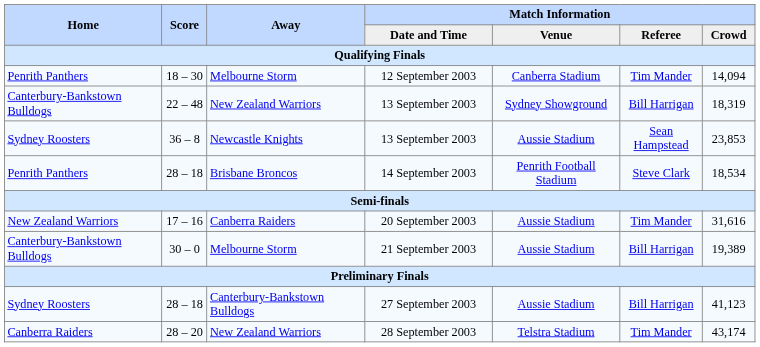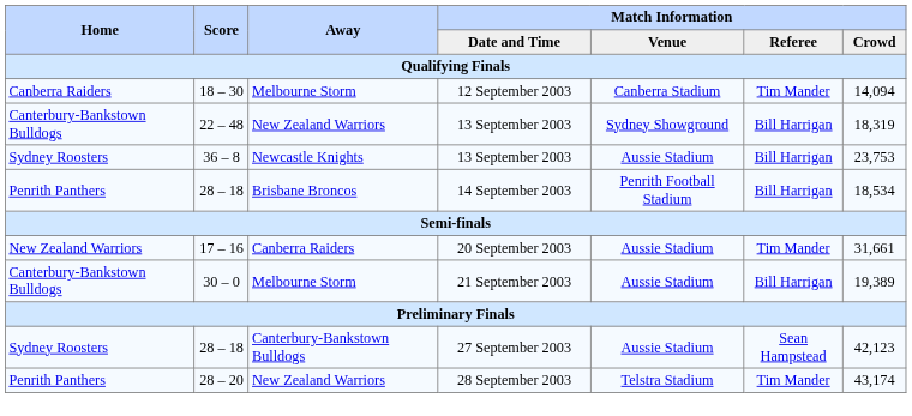 <table border="1" cellpadding="3" cellspacing="0" style="border-collapse:collapse; font-size:90%; text-align:center; width:100%;">
 <tr style="background:#c1d8ff;">
 <th rowspan="2" style="width:21%;">Home</th>
 <th rowspan="2" style="width:6%;">Score</th>
 <th rowspan="2" style="width:21%;">Away</th>
 <th colspan=6>Match Information</th>
 </tr>
 <tr style="background:#efefef;">
 <th width=17%>Date and Time</th>
 <th width=17%>Venue</th>
 <th width=11%>Referee</th>
 <th width=7%>Crowd</th>
 </tr>
 <tr style="background:#d0e7ff;">
 <td colspan=7><strong>Qualifying Finals</strong></td>
 </tr>
 <tr style="background:#f5faff;">
-<td align=left> <a href='#'>Penrith Panthers</a></td>
+<td align=left> <a href='#'>Canberra Raiders</a></td>
 <td>18 – 30</td>
 <td align=left> <a href='#'>Melbourne Storm</a></td>
 <td>12 September 2003</td>
 <td><a href='#'>Canberra Stadium</a></td>
 <td><a href='#'>Tim Mander</a></td>
 <td>14,094</td>
 </tr>
 <tr style="background:#f5faff;">
 <td align=left> <a href='#'>Canterbury-Bankstown Bulldogs</a></td>
 <td>22 – 48</td>
 <td align=left> <a href='#'>New Zealand Warriors</a></td>
 <td>13 September 2003</td>
 <td><a href='#'>Sydney Showground</a></td>
 <td><a href='#'>Bill Harrigan</a></td>
 <td>18,319</td>
 </tr>
 <tr style="background:#f5faff;">
 <td align=left> <a href='#'>Sydney Roosters</a></td>
 <td>36 – 8</td>
 <td align=left> <a href='#'>Newcastle Knights</a></td>
 <td>13 September 2003</td>
 <td><a href='#'>Aussie Stadium</a></td>
-<td><a href='#'>Sean Hampstead</a></td>
-<td>23,853</td>
+<td><a href='#'>Bill Harrigan</a></td>
+<td>23,753</td>
 </tr>
 <tr style="background:#f5faff;">
 <td align=left> <a href='#'>Penrith Panthers</a></td>
 <td>28 – 18</td>
 <td align=left> <a href='#'>Brisbane Broncos</a></td>
 <td>14 September 2003</td>
 <td><a href='#'>Penrith Football Stadium</a></td>
-<td><a href='#'>Steve Clark</a></td>
+<td><a href='#'>Bill Harrigan</a></td>
 <td>18,534</td>
 </tr>
 <tr style="background:#d0e7ff;">
 <td colspan=7><strong>Semi-finals</strong></td>
 </tr>
 <tr style="background:#f5faff;">
 <td align=left> <a href='#'>New Zealand Warriors</a></td>
 <td>17 – 16</td>
 <td align=left> <a href='#'>Canberra Raiders</a></td>
 <td>20 September 2003</td>
 <td><a href='#'>Aussie Stadium</a></td>
 <td><a href='#'>Tim Mander</a></td>
-<td>31,616</td>
+<td>31,661</td>
 </tr>
 <tr style="background:#f5faff;">
 <td align=left> <a href='#'>Canterbury-Bankstown Bulldogs</a></td>
 <td>30 – 0</td>
 <td align=left> <a href='#'>Melbourne Storm</a></td>
 <td>21 September 2003</td>
 <td><a href='#'>Aussie Stadium</a></td>
 <td><a href='#'>Bill Harrigan</a></td>
 <td>19,389</td>
 </tr>
 <tr style="background:#d0e7ff;">
 <td colspan=7><strong>Preliminary Finals</strong></td>
 </tr>
 <tr style="background:#f5faff;">
 <td align=left> <a href='#'>Sydney Roosters</a></td>
 <td>28 – 18</td>
 <td align=left> <a href='#'>Canterbury-Bankstown Bulldogs</a></td>
 <td>27 September 2003</td>
 <td><a href='#'>Aussie Stadium</a></td>
-<td><a href='#'>Bill Harrigan</a></td>
-<td>41,123</td>
+<td><a href='#'>Sean Hampstead</a></td>
+<td>42,123</td>
 </tr>
 <tr style="background:#f5faff;">
-<td align=left> <a href='#'>Canberra Raiders</a></td>
+<td align=left> <a href='#'>Penrith Panthers</a></td>
 <td>28 – 20</td>
 <td align=left> <a href='#'>New Zealand Warriors</a></td>
 <td>28 September 2003</td>
 <td><a href='#'>Telstra Stadium</a></td>
 <td><a href='#'>Tim Mander</a></td>
 <td>43,174</td>
 </tr>
 </table>
